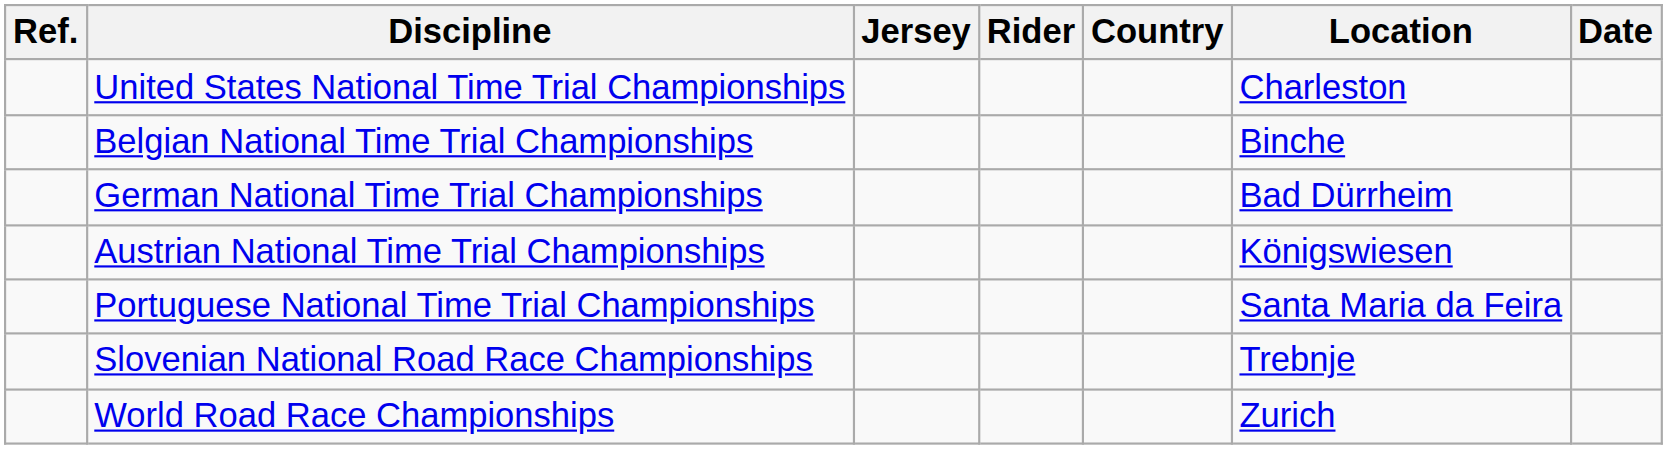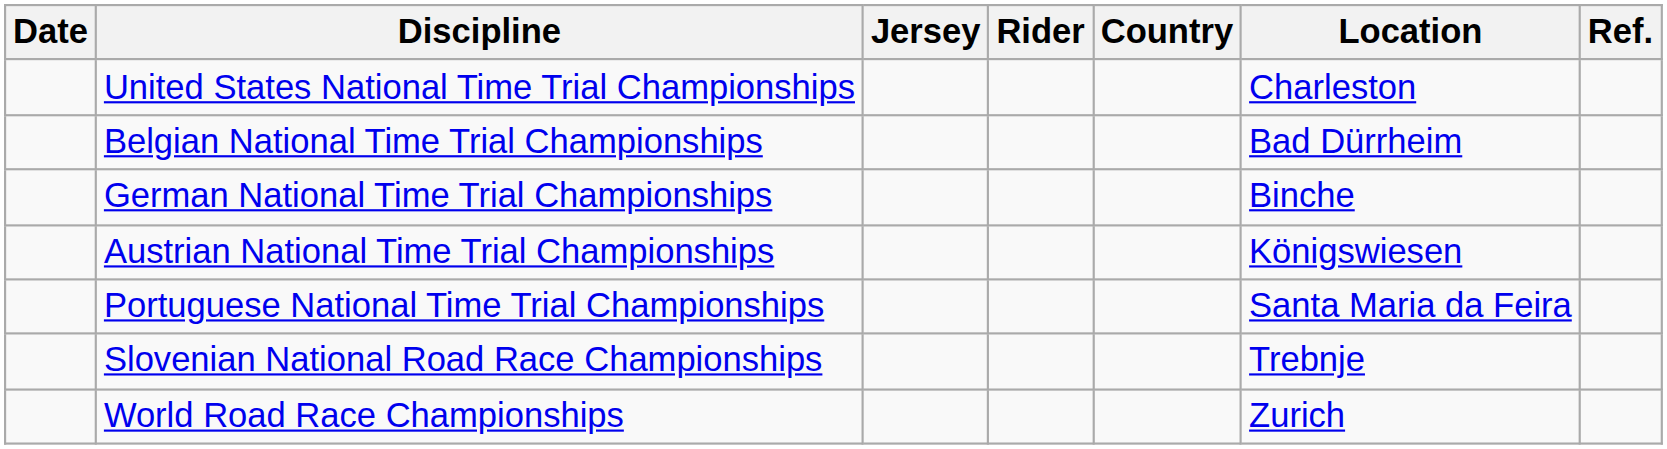 <table class="wikitable sortable">
 <tr>
-<th class="unsortable">Ref.</th>
+<th>Date</th>
 <th>Discipline</th>
 <th>Jersey</th>
 <th>Rider</th>
 <th>Country</th>
 <th>Location</th>
-<th>Date</th>
+<th class="unsortable">Ref.</th>
 </tr>
 <tr>
-<td align="center"></td>
+<td></td>
 <td><a href='#'>United States National Time Trial Championships</a></td>
 <td align="center"></td>
 <td></td>
 <td></td>
 <td><a href='#'>Charleston</a></td>
-<td></td>
+<td align="center"></td>
 </tr>
 <tr>
-<td align="center"></td>
+<td></td>
 <td><a href='#'>Belgian National Time Trial Championships</a></td>
 <td align="center"></td>
 <td></td>
 <td></td>
-<td><a href='#'>Binche</a></td>
-<td></td>
+<td><a href='#'>Bad Dürrheim</a></td>
+<td align="center"></td>
 </tr>
 <tr>
-<td align="center"></td>
+<td></td>
 <td><a href='#'>German National Time Trial Championships</a></td>
 <td align="center"></td>
 <td></td>
 <td></td>
-<td><a href='#'>Bad Dürrheim</a></td>
-<td></td>
+<td><a href='#'>Binche</a></td>
+<td align="center"></td>
 </tr>
 <tr>
-<td align="center"></td>
+<td></td>
 <td><a href='#'>Austrian National Time Trial Championships</a></td>
 <td align="center"></td>
 <td></td>
 <td></td>
 <td><a href='#'>Königswiesen</a></td>
-<td></td>
+<td align="center"></td>
 </tr>
 <tr>
 <td></td>
 <td><a href='#'>Portuguese National Time Trial Championships</a></td>
 <td align="center"></td>
 <td></td>
 <td></td>
 <td><a href='#'>Santa Maria da Feira</a></td>
 <td></td>
 </tr>
 <tr>
 <td></td>
 <td><a href='#'>Slovenian National Road Race Championships</a></td>
 <td align="center"></td>
 <td></td>
 <td></td>
 <td><a href='#'>Trebnje</a></td>
 <td></td>
 </tr>
 <tr>
-<td align="center"></td>
+<td></td>
 <td><a href='#'>World Road Race Championships</a></td>
 <td align="center"></td>
 <td></td>
 <td></td>
 <td><a href='#'>Zurich</a></td>
-<td></td>
+<td align="center"></td>
 </tr>
 </table>
